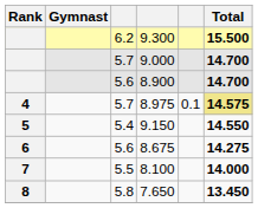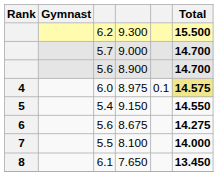 <table class="wikitable sortable" style="text-align:center; font-size:95%">
 <tr>
 <th scope=col>Rank</th>
 <th scope=col>Gymnast</th>
 <th scope=col></th>
 <th scope=col></th>
 <th scope=col></th>
 <th scope=col>Total</th>
 </tr>
 <tr bgcolor=fffcaf>
 <th scope=row style="text-align:center"></th>
 <td align=left></td>
 <td>6.2</td>
 <td>9.300</td>
 <td></td>
 <td><strong>15.500</strong></td>
 </tr>
 <tr bgcolor=e5e5e5>
 <th scope=row style="text-align:center"></th>
 <td align=left></td>
 <td>5.7</td>
 <td>9.000</td>
 <td></td>
 <td><strong>14.700</strong></td>
 </tr>
 <tr bgcolor=e5e5e5>
 <th scope=row style="text-align:center"></th>
 <td align=left></td>
 <td>5.6</td>
 <td>8.900</td>
 <td></td>
 <td><strong>14.700</strong></td>
 </tr>
 <tr>
 <th scope=row style="text-align:center">4</th>
 <td align=left></td>
-<td>5.7</td>
+<td>6.0</td>
 <td>8.975</td>
 <td>0.1</td>
 <td style="background: khaki;"><strong>14.575</strong></td>
 </tr>
 <tr>
 <th scope=row style="text-align:center">5</th>
 <td align=left></td>
 <td>5.4</td>
 <td>9.150</td>
 <td></td>
 <td><strong>14.550</strong></td>
 </tr>
 <tr>
 <th scope=row style="text-align:center">6</th>
 <td align=left></td>
 <td>5.6</td>
 <td>8.675</td>
 <td></td>
 <td><strong>14.275</strong></td>
 </tr>
 <tr>
 <th scope=row style="text-align:center">7</th>
 <td align=left></td>
 <td>5.5</td>
 <td>8.100</td>
 <td></td>
 <td><strong>14.000</strong></td>
 </tr>
 <tr>
 <th scope=row style="text-align:center">8</th>
 <td align=left></td>
-<td>5.8</td>
+<td>6.1</td>
 <td>7.650</td>
 <td></td>
 <td><strong>13.450</strong></td>
 </tr>
 <tr>
 </tr>
 </table>
